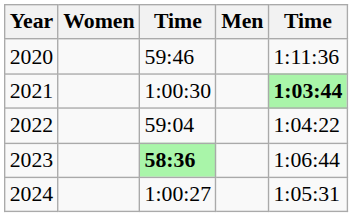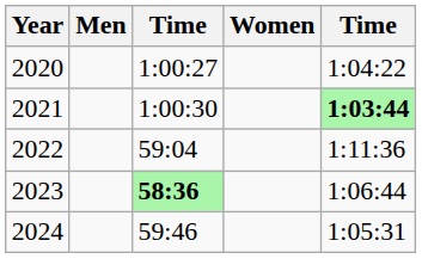 <table class="wikitable">
 <tr>
 <th>Year</th>
+<th>Men</th>
+<th>Time</th>
 <th>Women</th>
-<th>Time</th>
-<th>Men</th>
 <th>Time</th>
 </tr>
 <tr>
 <td>2020</td>
 <td></td>
-<td>59:46</td>
+<td>1:00:27</td>
 <td></td>
-<td>1:11:36</td>
+<td>1:04:22</td>
 </tr>
 <tr>
 <td>2021</td>
 <td></td>
 <td>1:00:30</td>
 <td></td>
 <td bgcolor=#A9F5A9><strong>1:03:44</strong></td>
 </tr>
 <tr>
 <td>2022</td>
 <td></td>
 <td>59:04</td>
 <td></td>
-<td>1:04:22</td>
+<td>1:11:36</td>
 </tr>
 <tr>
 <td>2023</td>
 <td></td>
 <td bgcolor=#A9F5A9><strong>58:36</strong></td>
 <td></td>
 <td>1:06:44</td>
 </tr>
 <tr>
 <td>2024</td>
 <td></td>
-<td>1:00:27</td>
+<td>59:46</td>
 <td></td>
 <td>1:05:31</td>
 </tr>
 </table>
